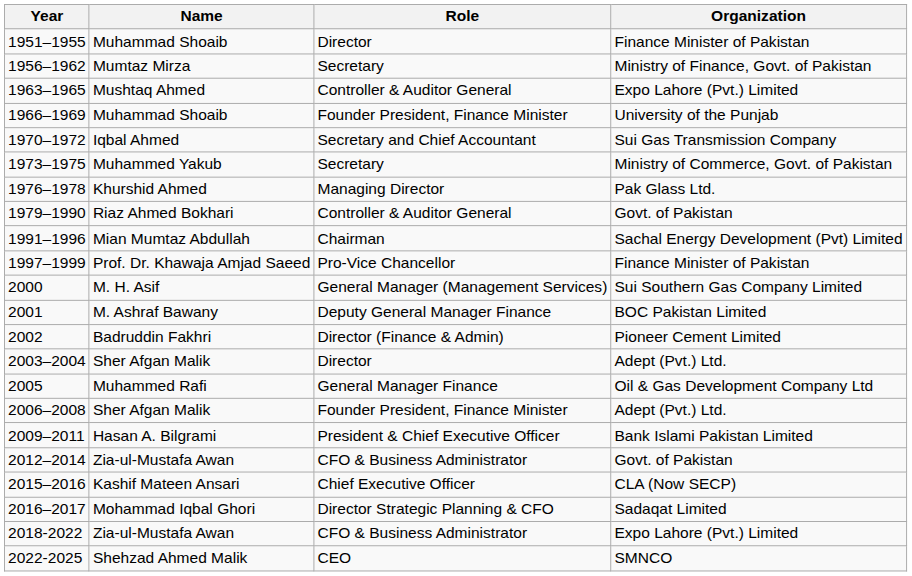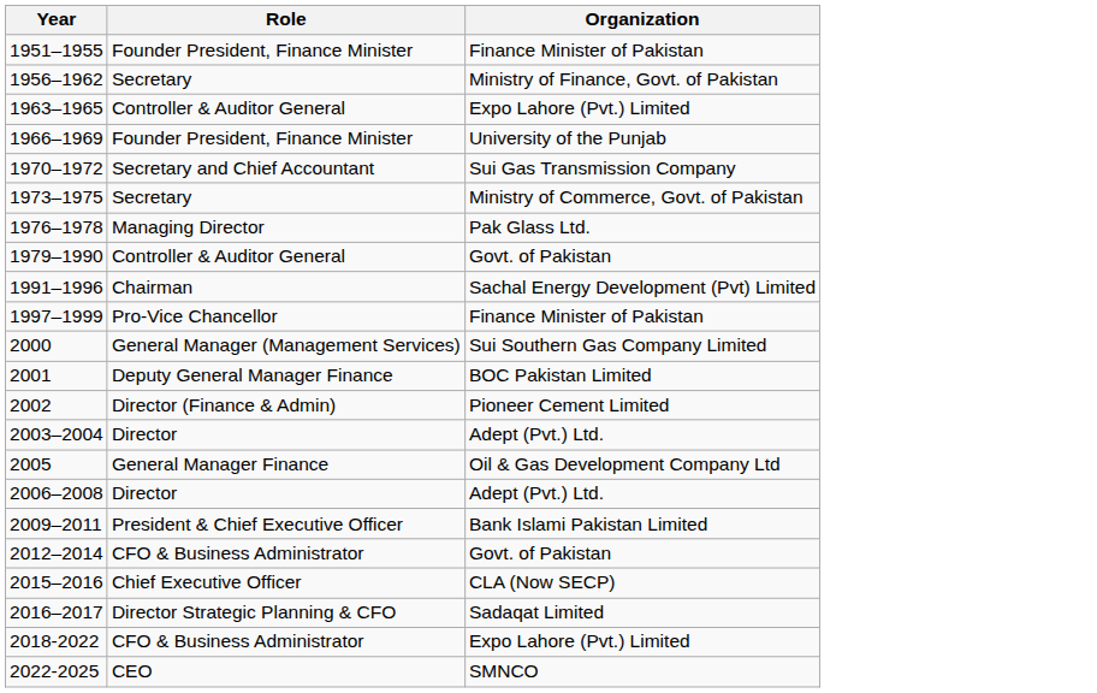 <table class="wikitable">
 <tr>
 <th>Year</th>
-<th>Name</th>
 <th>Role</th>
 <th>Organization</th>
 </tr>
 <tr>
 <td>1951–1955</td>
-<td>Muhammad Shoaib</td>
-<td>Director</td>
+<td>Founder President, Finance Minister</td>
 <td>Finance Minister of Pakistan</td>
 </tr>
 <tr>
 <td>1956–1962</td>
-<td>Mumtaz Mirza</td>
 <td>Secretary</td>
 <td>Ministry of Finance, Govt. of Pakistan</td>
 </tr>
 <tr>
 <td>1963–1965</td>
-<td>Mushtaq Ahmed</td>
 <td>Controller & Auditor General</td>
 <td>Expo Lahore (Pvt.) Limited</td>
 </tr>
 <tr>
 <td>1966–1969</td>
-<td>Muhammad Shoaib</td>
 <td>Founder President, Finance Minister</td>
 <td>University of the Punjab</td>
 </tr>
 <tr>
 <td>1970–1972</td>
-<td>Iqbal Ahmed</td>
 <td>Secretary and Chief Accountant</td>
 <td>Sui Gas Transmission Company</td>
 </tr>
 <tr>
 <td>1973–1975</td>
-<td>Muhammed Yakub</td>
 <td>Secretary</td>
 <td>Ministry of Commerce, Govt. of Pakistan</td>
 </tr>
 <tr>
 <td>1976–1978</td>
-<td>Khurshid Ahmed</td>
 <td>Managing Director</td>
 <td>Pak Glass Ltd.</td>
 </tr>
 <tr>
 <td>1979–1990</td>
-<td>Riaz Ahmed Bokhari</td>
 <td>Controller & Auditor General</td>
 <td>Govt. of Pakistan</td>
 </tr>
 <tr>
 <td>1991–1996</td>
-<td>Mian Mumtaz Abdullah</td>
 <td>Chairman</td>
 <td>Sachal Energy Development (Pvt) Limited</td>
 </tr>
 <tr>
 <td>1997–1999</td>
-<td>Prof. Dr. Khawaja Amjad Saeed</td>
 <td>Pro-Vice Chancellor</td>
 <td>Finance Minister of Pakistan</td>
 </tr>
 <tr>
 <td>2000</td>
-<td>M. H. Asif</td>
 <td>General Manager (Management Services)</td>
 <td>Sui Southern Gas Company Limited</td>
 </tr>
 <tr>
 <td>2001</td>
-<td>M. Ashraf Bawany</td>
 <td>Deputy General Manager Finance</td>
 <td>BOC Pakistan Limited</td>
 </tr>
 <tr>
 <td>2002</td>
-<td>Badruddin Fakhri</td>
 <td>Director (Finance & Admin)</td>
 <td>Pioneer Cement Limited</td>
 </tr>
 <tr>
 <td>2003–2004</td>
-<td>Sher Afgan Malik</td>
 <td>Director</td>
 <td>Adept (Pvt.) Ltd.</td>
 </tr>
 <tr>
 <td>2005</td>
-<td>Muhammed Rafi</td>
 <td>General Manager Finance</td>
 <td>Oil & Gas Development Company Ltd</td>
 </tr>
 <tr>
 <td>2006–2008</td>
-<td>Sher Afgan Malik</td>
-<td>Founder President, Finance Minister</td>
+<td>Director</td>
 <td>Adept (Pvt.) Ltd.</td>
 </tr>
 <tr>
 <td>2009–2011</td>
-<td>Hasan A. Bilgrami</td>
 <td>President & Chief Executive Officer</td>
 <td>Bank Islami Pakistan Limited</td>
 </tr>
 <tr>
 <td>2012–2014</td>
-<td>Zia-ul-Mustafa Awan</td>
 <td>CFO & Business Administrator</td>
 <td>Govt. of Pakistan</td>
 </tr>
 <tr>
 <td>2015–2016</td>
-<td>Kashif Mateen Ansari</td>
 <td>Chief Executive Officer</td>
 <td>CLA (Now SECP)</td>
 </tr>
 <tr>
 <td>2016–2017</td>
-<td>Mohammad Iqbal Ghori</td>
 <td>Director Strategic Planning & CFO</td>
 <td>Sadaqat Limited</td>
 </tr>
 <tr>
 <td>2018-2022</td>
-<td>Zia-ul-Mustafa Awan</td>
 <td>CFO & Business Administrator</td>
 <td>Expo Lahore (Pvt.) Limited</td>
 </tr>
 <tr>
 <td>2022-2025</td>
-<td>Shehzad Ahmed Malik</td>
 <td>CEO</td>
 <td>SMNCO</td>
 </tr>
 </table>
